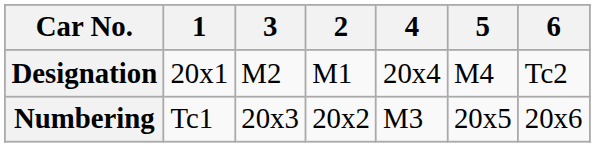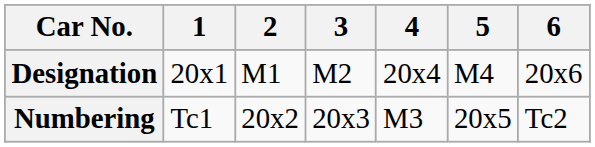 <table class="wikitable">
 <tr>
 <th>Car No.</th>
 <th>1</th>
+<th>2</th>
 <th>3</th>
-<th>2</th>
 <th>4</th>
 <th>5</th>
 <th>6</th>
 </tr>
 <tr>
 <th>Designation</th>
 <td>20x1</td>
+<td>M1</td>
 <td>M2</td>
-<td>M1</td>
 <td>20x4</td>
 <td>M4</td>
-<td>Tc2</td>
+<td>20x6</td>
 </tr>
 <tr>
 <th>Numbering</th>
 <td>Tc1</td>
+<td>20x2</td>
 <td>20x3</td>
-<td>20x2</td>
 <td>M3</td>
 <td>20x5</td>
-<td>20x6</td>
+<td>Tc2</td>
 </tr>
 </table>
